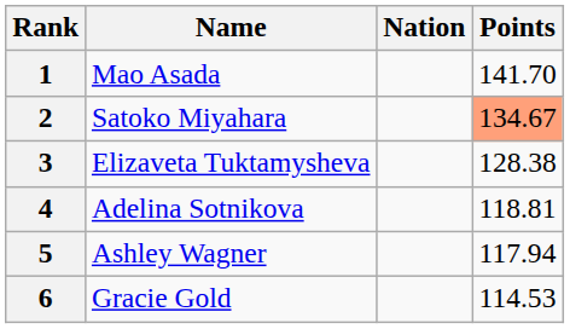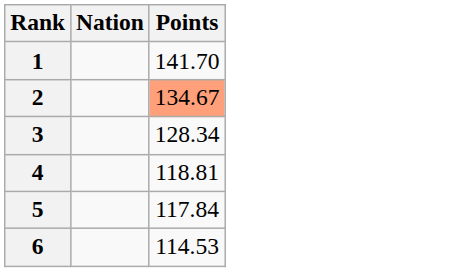 <table class="wikitable sortable">
 <tr>
 <th>Rank</th>
-<th>Name</th>
 <th>Nation</th>
 <th>Points</th>
 </tr>
 <tr>
 <th>1</th>
-<td><a href='#'>Mao Asada</a></td>
 <td></td>
 <td align="center">141.70</td>
 </tr>
 <tr>
 <th>2</th>
-<td><a href='#'>Satoko Miyahara</a></td>
 <td></td>
 <td align="center" style="background: lightsalmon;">134.67</td>
 </tr>
 <tr>
 <th>3</th>
-<td><a href='#'>Elizaveta Tuktamysheva</a></td>
 <td></td>
-<td align="center">128.38</td>
+<td align="center">128.34</td>
 </tr>
 <tr>
 <th>4</th>
-<td><a href='#'>Adelina Sotnikova</a></td>
 <td></td>
 <td align="center">118.81</td>
 </tr>
 <tr>
 <th>5</th>
-<td><a href='#'>Ashley Wagner</a></td>
 <td></td>
-<td align="center">117.94</td>
+<td align="center">117.84</td>
 </tr>
 <tr>
 <th>6</th>
-<td><a href='#'>Gracie Gold</a></td>
 <td></td>
 <td align="center">114.53</td>
 </tr>
 </table>
